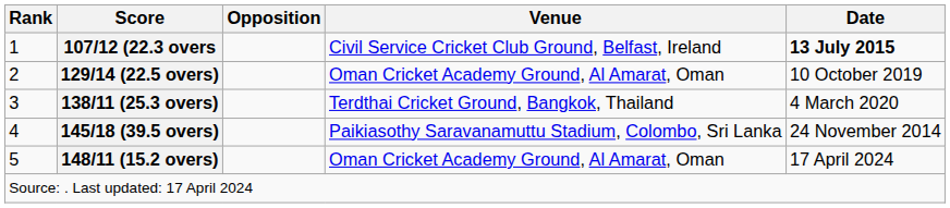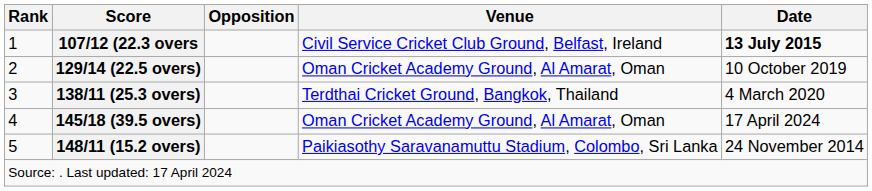 <table class="wikitable">
 <tr>
 <th>Rank</th>
 <th>Score</th>
 <th>Opposition</th>
 <th>Venue</th>
 <th>Date</th>
 </tr>
 <tr>
 <td>1</td>
 <th>107/12 (22.3 overs</th>
 <td></td>
 <td><a href='#'>Civil Service Cricket Club Ground</a>, <a href='#'>Belfast</a>, Ireland</td>
 <td><strong>13 July 2015</strong></td>
 </tr>
 <tr>
 <td>2</td>
 <th>129/14 (22.5 overs)</th>
 <td></td>
 <td><a href='#'>Oman Cricket Academy Ground</a>, <a href='#'>Al Amarat</a>, Oman</td>
 <td>10 October 2019</td>
 </tr>
 <tr>
 <td>3</td>
 <th>138/11 (25.3 overs)</th>
 <td></td>
 <td><a href='#'>Terdthai Cricket Ground</a>, <a href='#'>Bangkok</a>, Thailand</td>
 <td>4 March 2020</td>
 </tr>
 <tr>
 <td>4</td>
 <th>145/18 (39.5 overs)</th>
 <td></td>
-<td><a href='#'>Paikiasothy Saravanamuttu Stadium</a>, <a href='#'>Colombo</a>, Sri Lanka</td>
-<td>24 November 2014</td>
+<td><a href='#'>Oman Cricket Academy Ground</a>, <a href='#'>Al Amarat</a>, Oman</td>
+<td>17 April 2024</td>
 </tr>
 <tr>
 <td>5</td>
 <th>148/11 (15.2 overs)</th>
 <td></td>
-<td><a href='#'>Oman Cricket Academy Ground</a>, <a href='#'>Al Amarat</a>, Oman</td>
-<td>17 April 2024</td>
+<td><a href='#'>Paikiasothy Saravanamuttu Stadium</a>, <a href='#'>Colombo</a>, Sri Lanka</td>
+<td>24 November 2014</td>
 </tr>
 <tr>
 <td colspan="5"><small>Source: . Last updated: 17 April 2024</small></td>
 </tr>
 </table>
